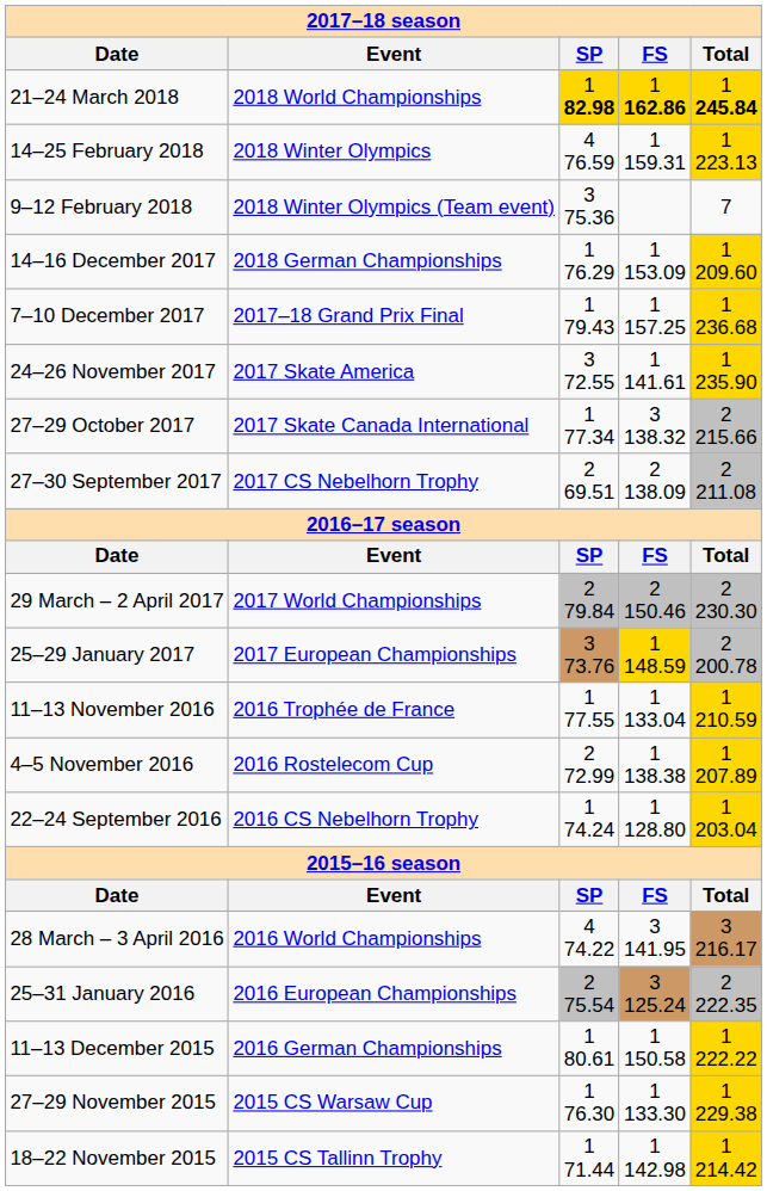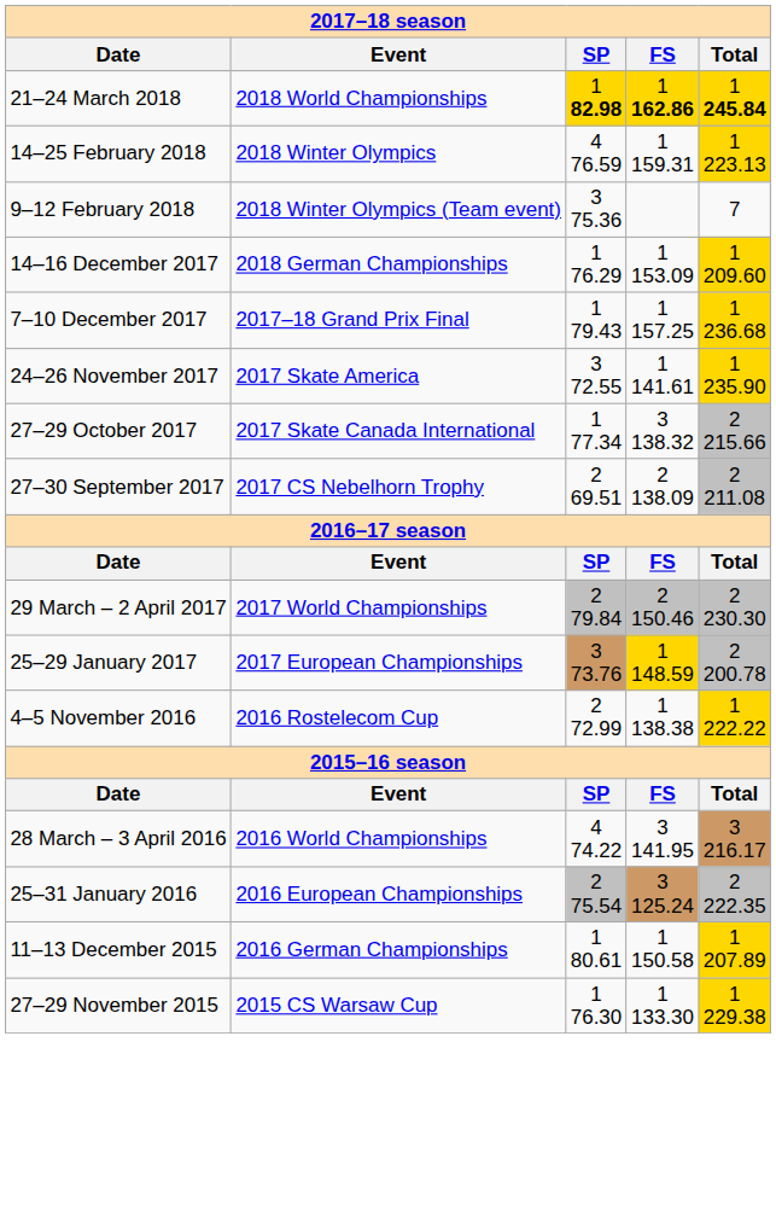 <table class="wikitable">
 <tr>
 <td style="background-color: #ffdead;" colspan=5 align=center><strong><a href='#'>2017–18 season</a></strong></td>
 </tr>
 <tr Olympic Gold Medalist>
 <th>Date</th>
 <th>Event</th>
 <th><a href='#'>SP</a></th>
 <th><a href='#'>FS</a></th>
 <th>Total</th>
 </tr>
 <tr>
 <td>21–24 March 2018</td>
 <td><a href='#'>2018 World Championships</a></td>
 <td align=center bgcolor=gold>1 <br> <strong>82.98</strong></td>
 <td align=center bgcolor=gold>1 <br> <strong>162.86</strong></td>
 <td align=center bgcolor=gold>1 <br> <strong>245.84</strong></td>
 </tr>
 <tr>
 <td>14–25 February 2018</td>
 <td><a href='#'>2018 Winter Olympics</a></td>
 <td align=center>4 <br> 76.59</td>
 <td align=center>1 <br> 159.31</td>
 <td align=center bgcolor=gold>1 <br> 223.13</td>
 </tr>
 <tr>
 <td>9–12 February 2018</td>
 <td><a href='#'>2018 Winter Olympics (Team event)</a></td>
 <td align=center>3 <br> 75.36</td>
 <td align=center><br></td>
 <td align=center>7</td>
 </tr>
 <tr>
 <td>14–16 December 2017</td>
 <td><a href='#'>2018 German Championships</a></td>
 <td align=center>1 <br> 76.29</td>
 <td align=center>1 <br> 153.09</td>
 <td align=center bgcolor=gold>1 <br> 209.60</td>
 </tr>
 <tr>
 <td>7–10 December 2017</td>
 <td><a href='#'>2017–18 Grand Prix Final</a></td>
 <td align=center>1 <br> 79.43</td>
 <td align=center>1 <br> 157.25</td>
 <td align=center bgcolor=gold>1 <br> 236.68</td>
 </tr>
 <tr>
 <td>24–26 November 2017</td>
 <td><a href='#'>2017 Skate America</a></td>
 <td align=center>3 <br> 72.55</td>
 <td align=center>1 <br> 141.61</td>
 <td align=center bgcolor=gold>1 <br> 235.90</td>
 </tr>
 <tr>
 <td>27–29 October 2017</td>
 <td><a href='#'>2017 Skate Canada International</a></td>
 <td align=center>1 <br> 77.34</td>
 <td align=center>3 <br> 138.32</td>
 <td align=center bgcolor=silver>2 <br> 215.66</td>
 </tr>
 <tr>
 <td>27–30 September 2017</td>
 <td><a href='#'>2017 CS Nebelhorn Trophy</a></td>
 <td align=center>2 <br> 69.51</td>
 <td align=center>2 <br> 138.09</td>
 <td align=center bgcolor=silver>2 <br> 211.08</td>
 </tr>
 <tr>
 <td style="background-color: #ffdead;" colspan=5 align=center><strong><a href='#'>2016–17 season</a></strong></td>
 </tr>
 <tr>
 <th>Date</th>
 <th>Event</th>
 <th><a href='#'>SP</a></th>
 <th><a href='#'>FS</a></th>
 <th>Total</th>
 </tr>
 <tr>
 <td>29 March – 2 April 2017</td>
 <td><a href='#'>2017 World Championships</a></td>
 <td align=center bgcolor=silver>2 <br> 79.84</td>
 <td align=center bgcolor=silver>2 <br> 150.46</td>
 <td align=center bgcolor=silver>2 <br> 230.30</td>
 </tr>
 <tr>
 <td>25–29 January 2017</td>
 <td><a href='#'>2017 European Championships</a></td>
 <td align=center bgcolor=cc9966>3 <br> 73.76</td>
 <td align=center bgcolor=gold>1 <br> 148.59</td>
 <td align=center bgcolor=silver>2 <br> 200.78</td>
 </tr>
 <tr>
-<td>11–13 November 2016</td>
-<td><a href='#'>2016 Trophée de France</a></td>
-<td align=center>1 <br> 77.55</td>
-<td align=center>1 <br> 133.04</td>
-<td align=center bgcolor=gold>1 <br> 210.59</td>
-</tr>
-<tr>
 <td>4–5 November 2016</td>
 <td><a href='#'>2016 Rostelecom Cup</a></td>
 <td align=center>2 <br> 72.99</td>
 <td align=center>1 <br> 138.38</td>
-<td align=center bgcolor=gold>1 <br> 207.89</td>
-</tr>
-<tr>
-<td>22–24 September 2016</td>
-<td><a href='#'>2016 CS Nebelhorn Trophy</a></td>
-<td align=center>1 <br> 74.24</td>
-<td align=center>1 <br> 128.80</td>
-<td align=center bgcolor=gold>1 <br> 203.04</td>
+<td align=center bgcolor=gold>1 <br> 222.22</td>
 </tr>
 <tr>
 <td style="background-color: #ffdead;" colspan=5 align=center><strong><a href='#'>2015–16 season</a></strong></td>
 </tr>
 <tr>
 <th>Date</th>
 <th>Event</th>
 <th><a href='#'>SP</a></th>
 <th><a href='#'>FS</a></th>
 <th>Total</th>
 </tr>
 <tr>
 <td>28 March – 3 April 2016</td>
 <td><a href='#'>2016 World Championships</a></td>
 <td align=center>4 <br> 74.22</td>
 <td align=center>3 <br> 141.95</td>
 <td align=center bgcolor=cc9966>3 <br> 216.17</td>
 </tr>
 <tr>
 <td>25–31 January 2016</td>
 <td><a href='#'>2016 European Championships</a></td>
 <td align=center bgcolor=silver>2 <br> 75.54</td>
 <td align=center bgcolor=cc9966>3 <br> 125.24</td>
 <td align=center bgcolor=silver>2 <br> 222.35</td>
 </tr>
 <tr>
 <td>11–13 December 2015</td>
 <td><a href='#'>2016 German Championships</a></td>
 <td align=center>1 <br> 80.61</td>
 <td align=center>1 <br> 150.58</td>
-<td align=center bgcolor=gold>1 <br> 222.22</td>
+<td align=center bgcolor=gold>1 <br> 207.89</td>
 </tr>
 <tr>
 <td>27–29 November 2015</td>
 <td><a href='#'>2015 CS Warsaw Cup</a></td>
 <td align=center>1 <br> 76.30</td>
 <td align=center>1 <br> 133.30</td>
 <td align=center bgcolor=gold>1 <br> 229.38</td>
 </tr>
-<tr>
-<td>18–22 November 2015</td>
-<td><a href='#'>2015 CS Tallinn Trophy</a></td>
-<td align=center>1 <br> 71.44</td>
-<td align=center>1 <br> 142.98</td>
-<td align=center bgcolor=gold>1 <br> 214.42</td>
-</tr>
 </table>
